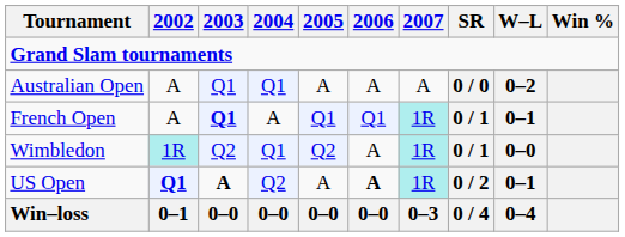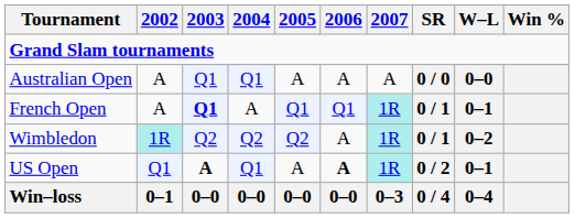 <table class=wikitable style=text-align:center>
 <tr>
 <th>Tournament</th>
 <th><a href='#'>2002</a></th>
 <th><a href='#'>2003</a></th>
 <th><a href='#'>2004</a></th>
 <th><a href='#'>2005</a></th>
 <th><a href='#'>2006</a></th>
 <th><a href='#'>2007</a></th>
 <th>SR</th>
 <th>W–L</th>
 <th>Win %</th>
 </tr>
 <tr>
 <td colspan=25 style=text-align:left><a href='#'><strong>Grand Slam tournaments</strong></a></td>
 </tr>
 <tr>
 <td align=left><a href='#'>Australian Open</a></td>
 <td>A</td>
 <td bgcolor=ecf2ff><a href='#'>Q1</a></td>
 <td bgcolor=ecf2ff><a href='#'>Q1</a></td>
 <td>A</td>
 <td>A</td>
 <td>A</td>
 <th>0 / 0</th>
-<th>0–2</th>
+<th>0–0</th>
 <th></th>
 </tr>
 <tr>
 <td align=left><a href='#'>French Open</a></td>
 <td>A</td>
 <td bgcolor=ecf2ff><strong><a href='#'>Q1</a></strong></td>
 <td>A</td>
 <td bgcolor=ecf2ff><a href='#'>Q1</a></td>
 <td bgcolor=ecf2ff><a href='#'>Q1</a></td>
 <td bgcolor=afeeee><a href='#'>1R</a></td>
 <th>0 / 1</th>
 <th>0–1</th>
 <th></th>
 </tr>
 <tr>
 <td align=left><a href='#'>Wimbledon</a></td>
 <td bgcolor=afeeee><a href='#'>1R</a></td>
 <td bgcolor=ecf2ff><a href='#'>Q2</a></td>
-<td bgcolor=ecf2ff><a href='#'>Q1</a></td>
+<td bgcolor=ecf2ff><a href='#'>Q2</a></td>
 <td bgcolor=ecf2ff><a href='#'>Q2</a></td>
 <td>A</td>
 <td bgcolor=afeeee><a href='#'>1R</a></td>
 <th>0 / 1</th>
-<th>0–0</th>
+<th>0–2</th>
 <th></th>
 </tr>
 <tr>
 <td align=left><a href='#'>US Open</a></td>
-<td bgcolor=ecf2ff><strong><a href='#'>Q1</a></strong></td>
+<td bgcolor=ecf2ff><a href='#'>Q1</a></td>
 <td><strong>A</strong></td>
-<td bgcolor=ecf2ff><a href='#'>Q2</a></td>
+<td bgcolor=ecf2ff><a href='#'>Q1</a></td>
 <td>A</td>
 <td><strong>A</strong></td>
 <td bgcolor=afeeee><a href='#'>1R</a></td>
 <th>0 / 2</th>
 <th>0–1</th>
 <th></th>
 </tr>
 <tr>
 <th style=text-align:left>Win–loss</th>
 <th>0–1</th>
 <th>0–0</th>
 <th>0–0</th>
 <th>0–0</th>
 <th>0–0</th>
 <th>0–3</th>
 <th>0 / 4</th>
 <th>0–4</th>
 <th></th>
 </tr>
 </table>
